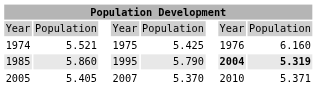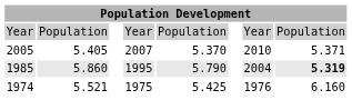 <table border=0 cellspacing="2" cellpadding="2" style="margin:1em auto;">
 <tr>
 <td colspan=8 align="center" bgcolor="#b5b5b5"><strong> Population Development</strong></td>
 </tr>
 <tr>
 <td align="center" bgcolor="#cfcfcf">Year</td>
 <td align="center" bgcolor="#cfcfcf">Population</td>
 <td bgcolor="#ffffff"> </td>
 <td align="center" bgcolor="#cfcfcf">Year</td>
 <td align="center" bgcolor="#cfcfcf">Population</td>
 <td bgcolor="#ffffff"> </td>
 <td align="center" bgcolor="#cfcfcf">Year</td>
 <td align="center" bgcolor="#cfcfcf">Population</td>
 </tr>
 <tr>
+<td bgcolor="#ffffff" align="right">2005</td>
+<td bgcolor="#ffffff" align="right">5.405</td>
+<td bgcolor="#ffffff"> </td>
+<td bgcolor="#ffffff" align="right">2007</td>
+<td bgcolor="#ffffff" align="right">5.370</td>
+<td bgcolor="#ffffff"> </td>
+<td bgcolor="#ffffff" align="right">2010</td>
+<td bgcolor="#ffffff" align="right">5.371</td>
+</tr>
+<tr>
+<td bgcolor="#e8e8e8" align="right">1985</td>
+<td bgcolor="#e8e8e8" align="right">5.860</td>
+<td bgcolor="#ffffff"> </td>
+<td bgcolor="#e8e8e8" align="right">1995</td>
+<td bgcolor="#e8e8e8" align="right">5.790</td>
+<td bgcolor="#ffffff"> </td>
+<td bgcolor="#e8e8e8" align="right">2004</td>
+<td bgcolor="#e8e8e8" align="right"><strong>5.319</strong></td>
+</tr>
+<tr>
 <td bgcolor="#ffffff" align="right">1974</td>
 <td bgcolor="#ffffff" align="right">5.521</td>
 <td bgcolor="#ffffff"> </td>
 <td bgcolor="#ffffff" align="right">1975</td>
 <td bgcolor="#ffffff" align="right">5.425</td>
 <td bgcolor="#ffffff"> </td>
 <td bgcolor="#ffffff" align="right">1976</td>
 <td bgcolor="#ffffff" align="right">6.160</td>
 </tr>
 <tr>
-<td bgcolor="#e8e8e8" align="right">1985</td>
-<td bgcolor="#e8e8e8" align="right">5.860</td>
-<td bgcolor="#ffffff"> </td>
-<td bgcolor="#e8e8e8" align="right">1995</td>
-<td bgcolor="#e8e8e8" align="right">5.790</td>
-<td bgcolor="#ffffff"> </td>
-<td bgcolor="#e8e8e8" align="right"><strong>2004</strong></td>
-<td bgcolor="#e8e8e8" align="right"><strong>5.319</strong></td>
-</tr>
-<tr>
-<td bgcolor="#ffffff" align="right">2005</td>
-<td bgcolor="#ffffff" align="right">5.405</td>
-<td bgcolor="#ffffff"> </td>
-<td bgcolor="#ffffff" align="right">2007</td>
-<td bgcolor="#ffffff" align="right">5.370</td>
-<td bgcolor="#ffffff"> </td>
-<td bgcolor="#ffffff" align="right">2010</td>
-<td bgcolor="#ffffff" align="right">5.371</td>
-</tr>
-<tr>
 </tr>
 </table>
